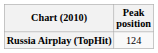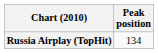 <table class="wikitable plainrowheaders" style="text-align:center">
 <tr>
 <th scope="col">Chart (2010)</th>
 <th scope="col">Peak<br>position</th>
 </tr>
 <tr>
 <th scope="row">Russia Airplay (TopHit)</th>
-<td>124</td>
+<td>134</td>
 </tr>
 </table>
